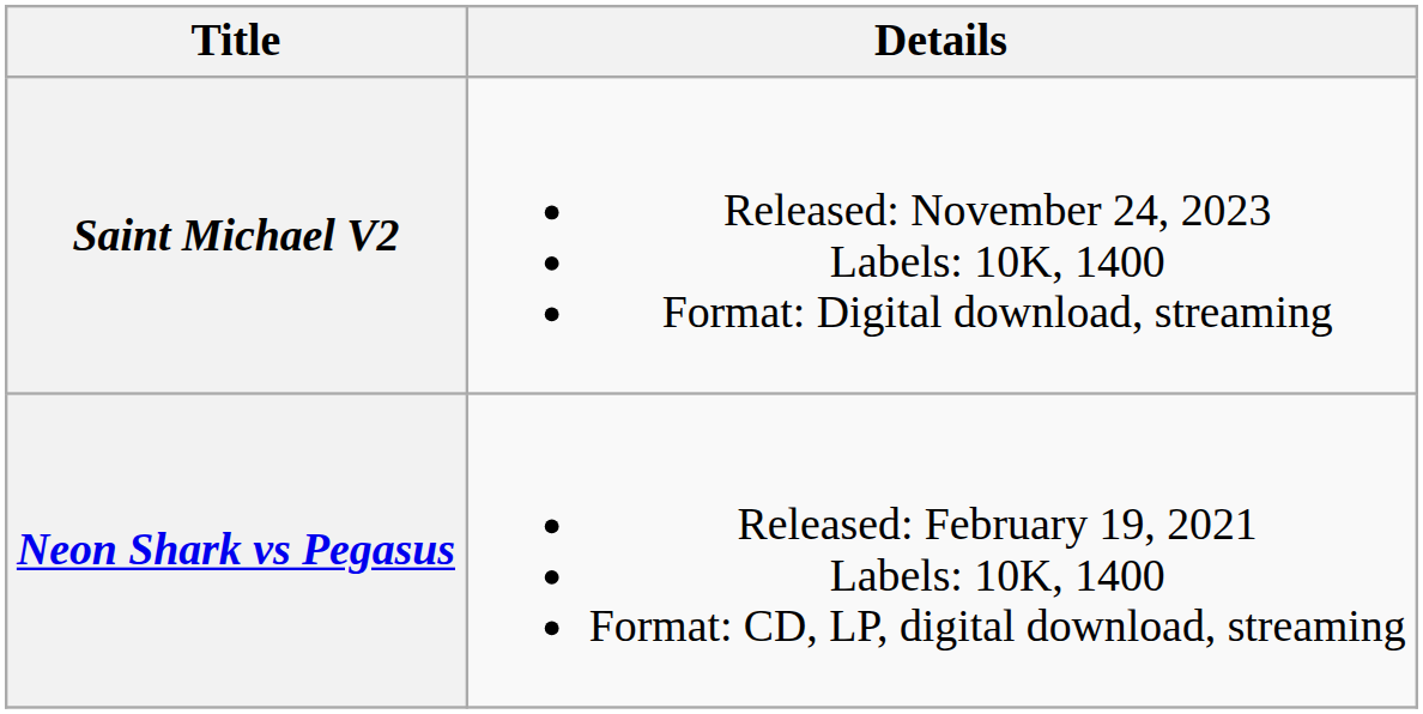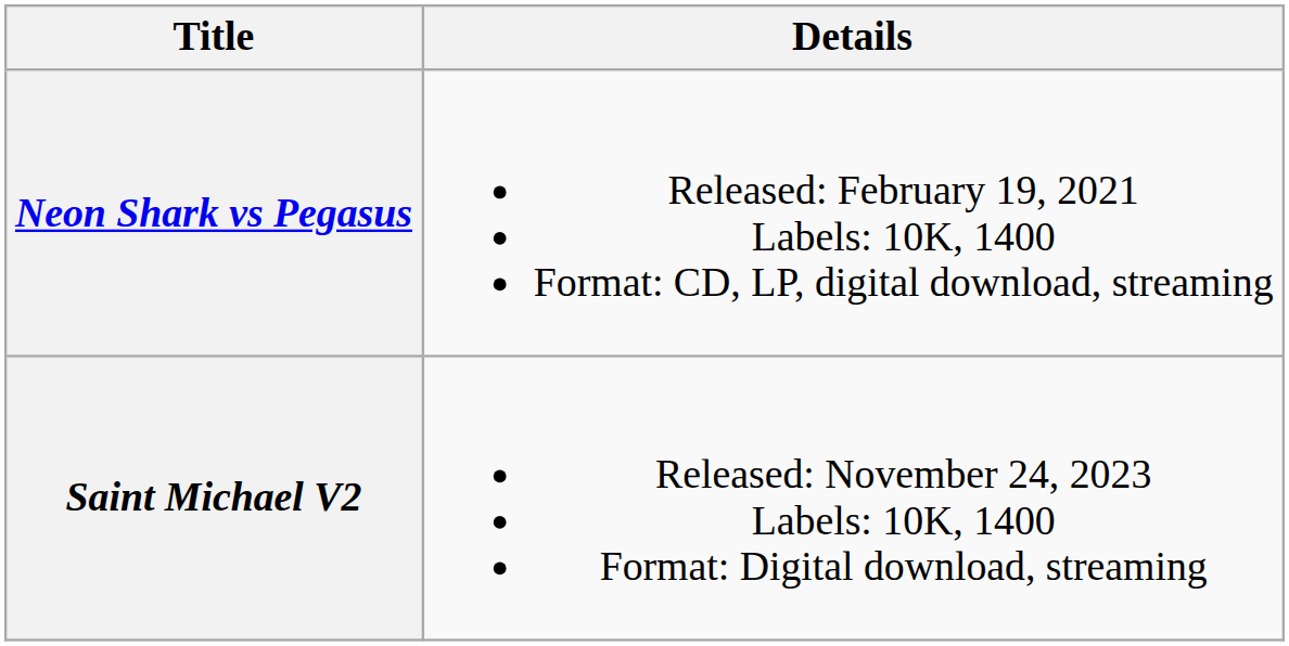 <table class="wikitable plainrowheaders" style="text-align:center;">
 <tr>
 <th scope="col">Title</th>
 <th scope="col">Details</th>
 </tr>
 <tr>
+<th scope="row"><em><a href='#'>Neon Shark vs Pegasus</a></em></th>
+<td><br><ul><li>Released: February 19, 2021</li><li>Labels: 10K, 1400</li><li>Format: CD, LP, digital download, streaming</li></ul></td>
+</tr>
+<tr>
 <th scope="row"><em>Saint Michael V2</em></th>
 <td><br><ul><li>Released: November 24, 2023</li><li>Labels: 10K, 1400</li><li>Format: Digital download, streaming</li></ul></td>
 </tr>
-<tr>
-<th scope="row"><em><a href='#'>Neon Shark vs Pegasus</a></em></th>
-<td><br><ul><li>Released: February 19, 2021</li><li>Labels: 10K, 1400</li><li>Format: CD, LP, digital download, streaming</li></ul></td>
-</tr>
 </table>
